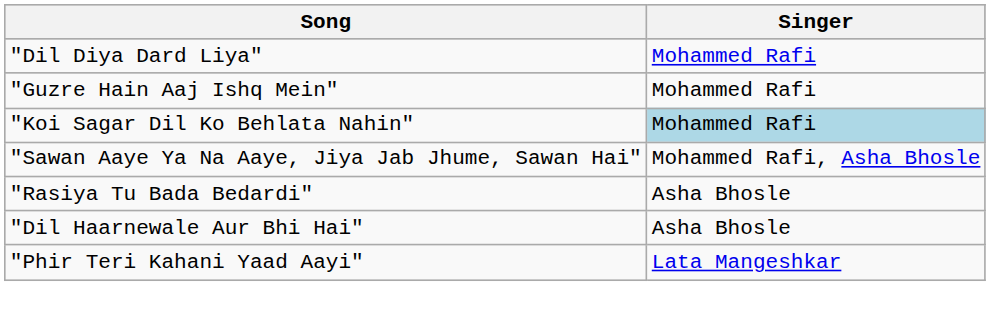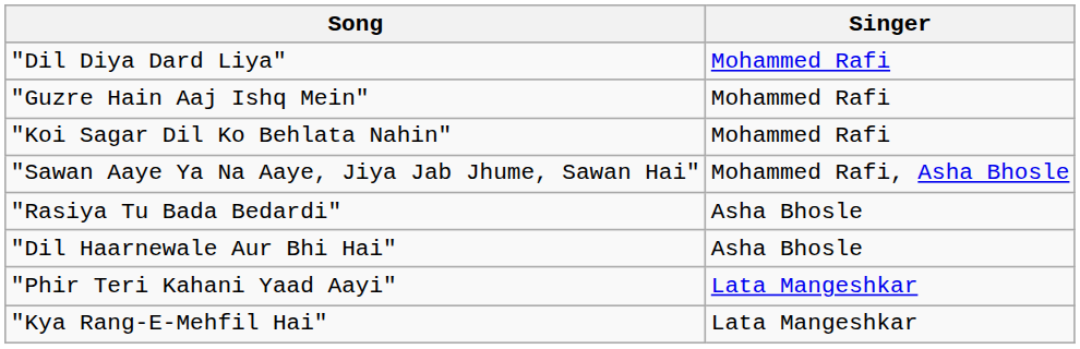 <table class="wikitable">
 <tr>
 <th>Song</th>
 <th>Singer</th>
 </tr>
 <tr>
 <td>"Dil Diya Dard Liya"</td>
 <td><a href='#'>Mohammed Rafi</a></td>
 </tr>
 <tr>
 <td>"Guzre Hain Aaj Ishq Mein"</td>
 <td>Mohammed Rafi</td>
 </tr>
 <tr>
 <td>"Koi Sagar Dil Ko Behlata Nahin"</td>
-<td style="background: lightblue;">Mohammed Rafi</td>
+<td>Mohammed Rafi</td>
 </tr>
 <tr>
 <td>"Sawan Aaye Ya Na Aaye, Jiya Jab Jhume, Sawan Hai"</td>
 <td>Mohammed Rafi, <a href='#'>Asha Bhosle</a></td>
 </tr>
 <tr>
 <td>"Rasiya Tu Bada Bedardi"</td>
 <td>Asha Bhosle</td>
 </tr>
 <tr>
 <td>"Dil Haarnewale Aur Bhi Hai"</td>
 <td>Asha Bhosle</td>
 </tr>
 <tr>
 <td>"Phir Teri Kahani Yaad Aayi"</td>
 <td><a href='#'>Lata Mangeshkar</a></td>
 </tr>
+<tr>
+<td>"Kya Rang-E-Mehfil Hai"</td>
+<td>Lata Mangeshkar</td>
+</tr>
 </table>
